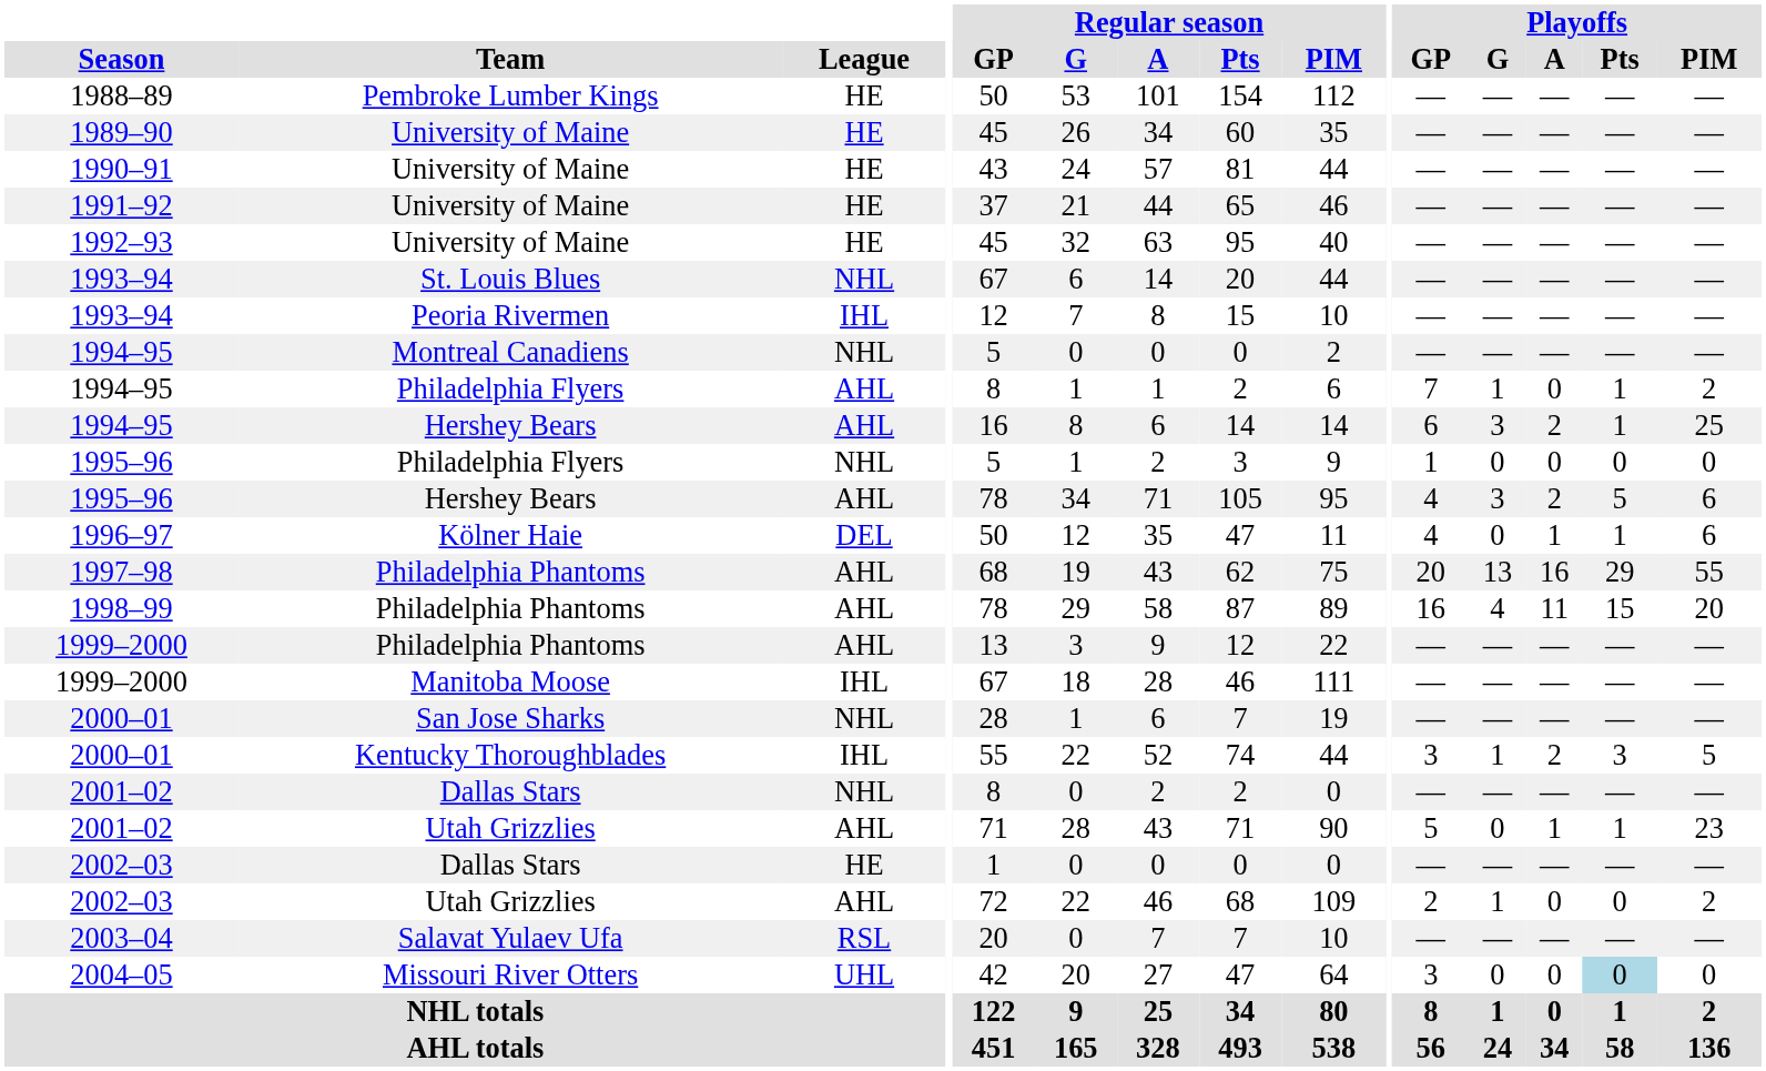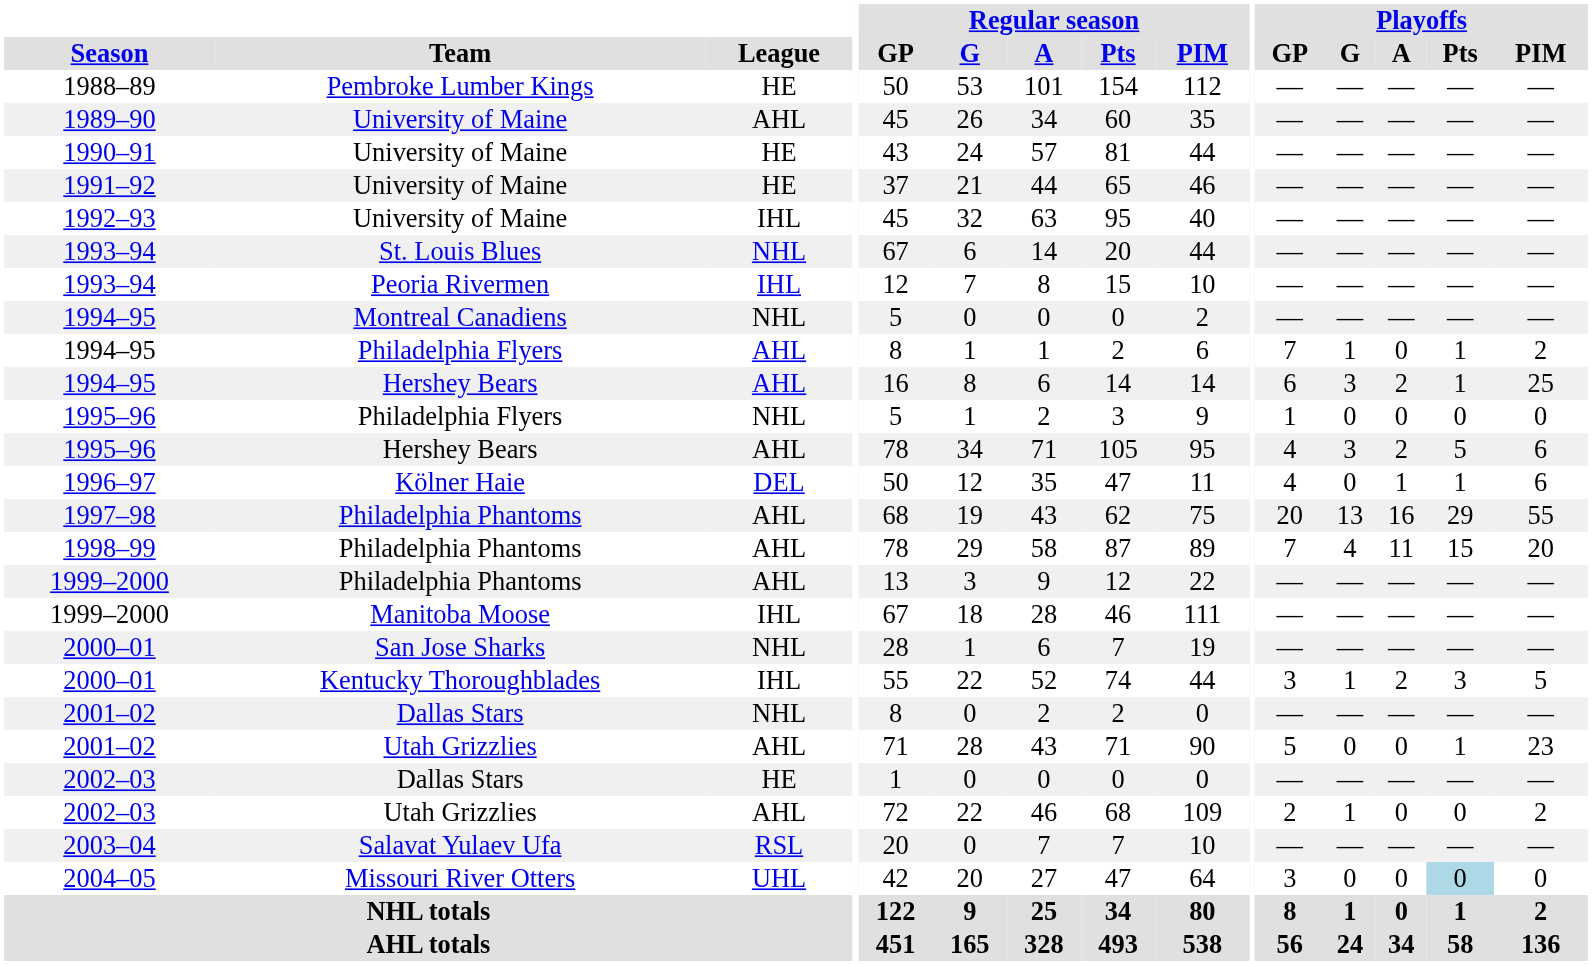 <table border="0" cellpadding="1" cellspacing="0" style="text-align:center; width:60em;">
 <tr bgcolor="#e0e0e0">
 <th colspan="3" bgcolor="#ffffff"></th>
 <th rowspan="99" bgcolor="#ffffff"></th>
 <th colspan="5"><a href='#'>Regular season</a></th>
 <th rowspan="99" bgcolor="#ffffff"></th>
 <th colspan="5"><a href='#'>Playoffs</a></th>
 </tr>
 <tr bgcolor="#e0e0e0">
 <th><a href='#'>Season</a></th>
 <th>Team</th>
 <th>League</th>
 <th>GP</th>
 <th><a href='#'>G</a></th>
 <th><a href='#'>A</a></th>
 <th><a href='#'>Pts</a></th>
 <th><a href='#'>PIM</a></th>
 <th>GP</th>
 <th>G</th>
 <th>A</th>
 <th>Pts</th>
 <th>PIM</th>
 </tr>
 <tr>
 <td>1988–89</td>
 <td><a href='#'>Pembroke Lumber Kings</a></td>
 <td>HE</td>
 <td>50</td>
 <td>53</td>
 <td>101</td>
 <td>154</td>
 <td>112</td>
 <td>—</td>
 <td>—</td>
 <td>—</td>
 <td>—</td>
 <td>—</td>
 </tr>
 <tr bgcolor="#f0f0f0">
 <td><a href='#'>1989–90</a></td>
 <td><a href='#'>University of Maine</a></td>
-<td><a href='#'>HE</a></td>
+<td>AHL</td>
 <td>45</td>
 <td>26</td>
 <td>34</td>
 <td>60</td>
 <td>35</td>
 <td>—</td>
 <td>—</td>
 <td>—</td>
 <td>—</td>
 <td>—</td>
 </tr>
 <tr>
 <td><a href='#'>1990–91</a></td>
 <td>University of Maine</td>
 <td>HE</td>
 <td>43</td>
 <td>24</td>
 <td>57</td>
 <td>81</td>
 <td>44</td>
 <td>—</td>
 <td>—</td>
 <td>—</td>
 <td>—</td>
 <td>—</td>
 </tr>
 <tr bgcolor="#f0f0f0">
 <td><a href='#'>1991–92</a></td>
 <td>University of Maine</td>
 <td>HE</td>
 <td>37</td>
 <td>21</td>
 <td>44</td>
 <td>65</td>
 <td>46</td>
 <td>—</td>
 <td>—</td>
 <td>—</td>
 <td>—</td>
 <td>—</td>
 </tr>
 <tr>
 <td><a href='#'>1992–93</a></td>
 <td>University of Maine</td>
-<td>HE</td>
+<td>IHL</td>
 <td>45</td>
 <td>32</td>
 <td>63</td>
 <td>95</td>
 <td>40</td>
 <td>—</td>
 <td>—</td>
 <td>—</td>
 <td>—</td>
 <td>—</td>
 </tr>
 <tr bgcolor="#f0f0f0">
 <td><a href='#'>1993–94</a></td>
 <td><a href='#'>St. Louis Blues</a></td>
 <td><a href='#'>NHL</a></td>
 <td>67</td>
 <td>6</td>
 <td>14</td>
 <td>20</td>
 <td>44</td>
 <td>—</td>
 <td>—</td>
 <td>—</td>
 <td>—</td>
 <td>—</td>
 </tr>
 <tr>
 <td><a href='#'>1993–94</a></td>
 <td><a href='#'>Peoria Rivermen</a></td>
 <td><a href='#'>IHL</a></td>
 <td>12</td>
 <td>7</td>
 <td>8</td>
 <td>15</td>
 <td>10</td>
 <td>—</td>
 <td>—</td>
 <td>—</td>
 <td>—</td>
 <td>—</td>
 </tr>
 <tr bgcolor="#f0f0f0">
 <td><a href='#'>1994–95</a></td>
 <td><a href='#'>Montreal Canadiens</a></td>
 <td>NHL</td>
 <td>5</td>
 <td>0</td>
 <td>0</td>
 <td>0</td>
 <td>2</td>
 <td>—</td>
 <td>—</td>
 <td>—</td>
 <td>—</td>
 <td>—</td>
 </tr>
 <tr>
 <td>1994–95</td>
 <td><a href='#'>Philadelphia Flyers</a></td>
 <td><a href='#'>AHL</a></td>
 <td>8</td>
 <td>1</td>
 <td>1</td>
 <td>2</td>
 <td>6</td>
 <td>7</td>
 <td>1</td>
 <td>0</td>
 <td>1</td>
 <td>2</td>
 </tr>
 <tr bgcolor="#f0f0f0">
 <td><a href='#'>1994–95</a></td>
 <td><a href='#'>Hershey Bears</a></td>
 <td><a href='#'>AHL</a></td>
 <td>16</td>
 <td>8</td>
 <td>6</td>
 <td>14</td>
 <td>14</td>
 <td>6</td>
 <td>3</td>
 <td>2</td>
 <td>1</td>
 <td>25</td>
 </tr>
 <tr>
 <td><a href='#'>1995–96</a></td>
 <td>Philadelphia Flyers</td>
 <td>NHL</td>
 <td>5</td>
 <td>1</td>
 <td>2</td>
 <td>3</td>
 <td>9</td>
 <td>1</td>
 <td>0</td>
 <td>0</td>
 <td>0</td>
 <td>0</td>
 </tr>
 <tr bgcolor="#f0f0f0">
 <td><a href='#'>1995–96</a></td>
 <td>Hershey Bears</td>
 <td>AHL</td>
 <td>78</td>
 <td>34</td>
 <td>71</td>
 <td>105</td>
 <td>95</td>
 <td>4</td>
 <td>3</td>
 <td>2</td>
 <td>5</td>
 <td>6</td>
 </tr>
 <tr>
 <td><a href='#'>1996–97</a></td>
 <td><a href='#'>Kölner Haie</a></td>
 <td><a href='#'>DEL</a></td>
 <td>50</td>
 <td>12</td>
 <td>35</td>
 <td>47</td>
 <td>11</td>
 <td>4</td>
 <td>0</td>
 <td>1</td>
 <td>1</td>
 <td>6</td>
 </tr>
 <tr bgcolor="#f0f0f0">
 <td><a href='#'>1997–98</a></td>
 <td><a href='#'>Philadelphia Phantoms</a></td>
 <td>AHL</td>
 <td>68</td>
 <td>19</td>
 <td>43</td>
 <td>62</td>
 <td>75</td>
 <td>20</td>
 <td>13</td>
 <td>16</td>
 <td>29</td>
 <td>55</td>
 </tr>
 <tr>
 <td><a href='#'>1998–99</a></td>
 <td>Philadelphia Phantoms</td>
 <td>AHL</td>
 <td>78</td>
 <td>29</td>
 <td>58</td>
 <td>87</td>
 <td>89</td>
-<td>16</td>
+<td>7</td>
 <td>4</td>
 <td>11</td>
 <td>15</td>
 <td>20</td>
 </tr>
 <tr bgcolor="#f0f0f0">
 <td><a href='#'>1999–2000</a></td>
 <td>Philadelphia Phantoms</td>
 <td>AHL</td>
 <td>13</td>
 <td>3</td>
 <td>9</td>
 <td>12</td>
 <td>22</td>
 <td>—</td>
 <td>—</td>
 <td>—</td>
 <td>—</td>
 <td>—</td>
 </tr>
 <tr>
 <td>1999–2000</td>
 <td><a href='#'>Manitoba Moose</a></td>
 <td>IHL</td>
 <td>67</td>
 <td>18</td>
 <td>28</td>
 <td>46</td>
 <td>111</td>
 <td>—</td>
 <td>—</td>
 <td>—</td>
 <td>—</td>
 <td>—</td>
 </tr>
 <tr bgcolor="#f0f0f0">
 <td><a href='#'>2000–01</a></td>
 <td><a href='#'>San Jose Sharks</a></td>
 <td>NHL</td>
 <td>28</td>
 <td>1</td>
 <td>6</td>
 <td>7</td>
 <td>19</td>
 <td>—</td>
 <td>—</td>
 <td>—</td>
 <td>—</td>
 <td>—</td>
 </tr>
 <tr>
 <td><a href='#'>2000–01</a></td>
 <td><a href='#'>Kentucky Thoroughblades</a></td>
 <td>IHL</td>
 <td>55</td>
 <td>22</td>
 <td>52</td>
 <td>74</td>
 <td>44</td>
 <td>3</td>
 <td>1</td>
 <td>2</td>
 <td>3</td>
 <td>5</td>
 </tr>
 <tr bgcolor="#f0f0f0">
 <td><a href='#'>2001–02</a></td>
 <td><a href='#'>Dallas Stars</a></td>
 <td>NHL</td>
 <td>8</td>
 <td>0</td>
 <td>2</td>
 <td>2</td>
 <td>0</td>
 <td>—</td>
 <td>—</td>
 <td>—</td>
 <td>—</td>
 <td>—</td>
 </tr>
 <tr>
 <td><a href='#'>2001–02</a></td>
 <td><a href='#'>Utah Grizzlies</a></td>
 <td>AHL</td>
 <td>71</td>
 <td>28</td>
 <td>43</td>
 <td>71</td>
 <td>90</td>
 <td>5</td>
 <td>0</td>
-<td>1</td>
+<td>0</td>
 <td>1</td>
 <td>23</td>
 </tr>
 <tr bgcolor="#f0f0f0">
 <td><a href='#'>2002–03</a></td>
 <td>Dallas Stars</td>
 <td>HE</td>
 <td>1</td>
 <td>0</td>
 <td>0</td>
 <td>0</td>
 <td>0</td>
 <td>—</td>
 <td>—</td>
 <td>—</td>
 <td>—</td>
 <td>—</td>
 </tr>
 <tr>
 <td><a href='#'>2002–03</a></td>
 <td>Utah Grizzlies</td>
 <td>AHL</td>
 <td>72</td>
 <td>22</td>
 <td>46</td>
 <td>68</td>
 <td>109</td>
 <td>2</td>
 <td>1</td>
 <td>0</td>
 <td>0</td>
 <td>2</td>
 </tr>
 <tr bgcolor="#f0f0f0">
 <td><a href='#'>2003–04</a></td>
 <td><a href='#'>Salavat Yulaev Ufa</a></td>
 <td><a href='#'>RSL</a></td>
 <td>20</td>
 <td>0</td>
 <td>7</td>
 <td>7</td>
 <td>10</td>
 <td>—</td>
 <td>—</td>
 <td>—</td>
 <td>—</td>
 <td>—</td>
 </tr>
 <tr>
 <td><a href='#'>2004–05</a></td>
 <td><a href='#'>Missouri River Otters</a></td>
 <td><a href='#'>UHL</a></td>
 <td>42</td>
 <td>20</td>
 <td>27</td>
 <td>47</td>
 <td>64</td>
 <td>3</td>
 <td>0</td>
 <td>0</td>
 <td style="background: lightblue;">0</td>
 <td>0</td>
 </tr>
 <tr bgcolor="#e0e0e0">
 <th colspan="3">NHL totals</th>
 <th>122</th>
 <th>9</th>
 <th>25</th>
 <th>34</th>
 <th>80</th>
 <th>8</th>
 <th>1</th>
 <th>0</th>
 <th>1</th>
 <th>2</th>
 </tr>
 <tr bgcolor="#e0e0e0">
 <th colspan="3">AHL totals</th>
 <th>451</th>
 <th>165</th>
 <th>328</th>
 <th>493</th>
 <th>538</th>
 <th>56</th>
 <th>24</th>
 <th>34</th>
 <th>58</th>
 <th>136</th>
 </tr>
 </table>
